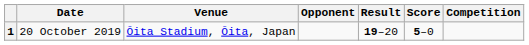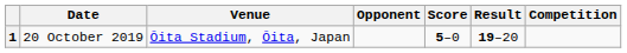 <table class="wikitable plainrowheaders" style="font-size:85%;">
 <tr>
 <th scope=col></th>
 <th scope=col data-sort-type=date>Date</th>
 <th scope=col>Venue</th>
 <th scope=col>Opponent</th>
+<th scope=col>Score</th>
 <th scope=col>Result</th>
-<th scope=col>Score</th>
 <th scope=col>Competition</th>
 </tr>
 <tr>
 <th scope=row>1</th>
 <td>20 October 2019</td>
 <td><a href='#'>Ōita Stadium</a>, <a href='#'>Ōita</a>, Japan</td>
 <td></td>
+<td align=center><strong>5</strong>–0</td>
 <td align=center><strong>19</strong>–20</td>
-<td align=center><strong>5</strong>–0</td>
 <td></td>
 </tr>
 </table>
